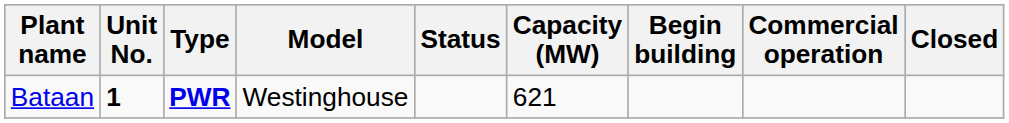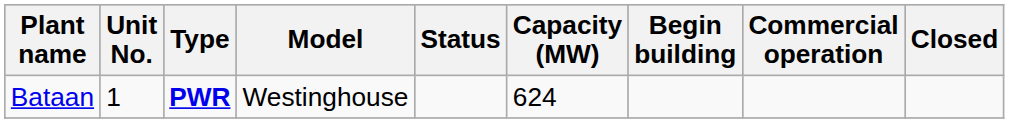 <table class="wikitable sortable mw-datatable">
 <tr>
 <th>Plant<br>name</th>
 <th>Unit<br>No.</th>
 <th>Type</th>
 <th>Model</th>
 <th>Status</th>
 <th>Capacity<br>(MW)</th>
 <th>Begin<br>building</th>
 <th>Commercial<br>operation</th>
 <th>Closed</th>
 </tr>
 <tr>
 <td><a href='#'>Bataan</a></td>
-<td><strong>1</strong></td>
+<td>1</td>
 <td><strong><a href='#'>PWR</a></strong></td>
 <td>Westinghouse</td>
 <td></td>
-<td>621</td>
+<td>624</td>
 <td></td>
 <td></td>
 <td></td>
 </tr>
 </table>
